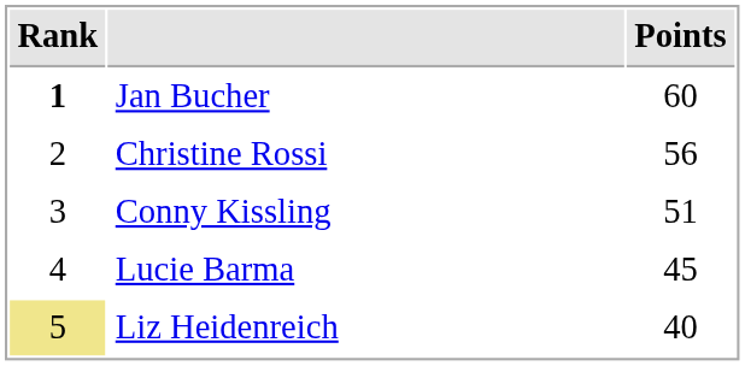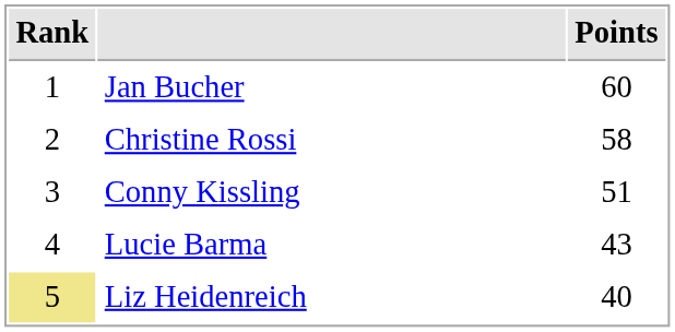 <table cellspacing="1" cellpadding="3" style="border:1px solid #AAAAAA;font-size:86%">
 <tr bgcolor="#E4E4E4">
 <th style="border-bottom:1px solid #AAAAAA" width=10>Rank</th>
 <th style="border-bottom:1px solid #AAAAAA" width=200></th>
 <th style="border-bottom:1px solid #AAAAAA" width=20>Points</th>
 </tr>
 <tr>
-<td align="center"><strong>1</strong></td>
+<td align="center">1</td>
 <td> <a href='#'>Jan Bucher</a></td>
 <td align=center>60</td>
 </tr>
 <tr>
 <td align="center">2</td>
 <td> <a href='#'>Christine Rossi</a></td>
-<td align=center>56</td>
+<td align=center>58</td>
 </tr>
 <tr>
 <td align="center">3</td>
 <td> <a href='#'>Conny Kissling</a></td>
 <td align=center>51</td>
 </tr>
 <tr>
 <td align="center">4</td>
 <td> <a href='#'>Lucie Barma</a></td>
-<td align=center>45</td>
+<td align=center>43</td>
 </tr>
 <tr>
 <td align="center" style="background: khaki;">5</td>
 <td> <a href='#'>Liz Heidenreich</a></td>
 <td align=center>40</td>
 </tr>
 </table>
